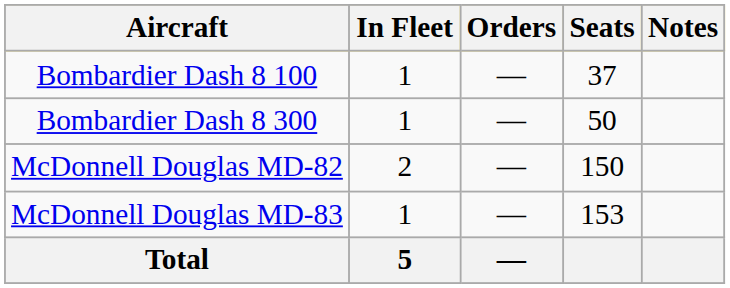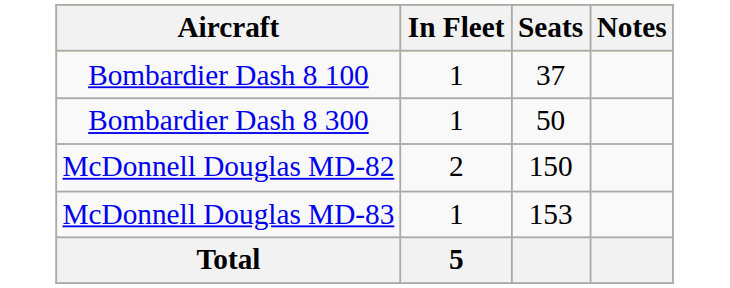 <table class="wikitable" style="text-align:center; margin:0.5em auto">
 <tr bgcolor=gold>
 <th>Aircraft</th>
 <th>In Fleet</th>
-<th>Orders</th>
 <th>Seats</th>
 <th>Notes</th>
 </tr>
 <tr>
 <td><a href='#'>Bombardier Dash 8 100</a></td>
 <td align=center>1</td>
-<td align=center>—</td>
 <td align=center>37</td>
 <td></td>
 </tr>
 <tr>
 <td><a href='#'>Bombardier Dash 8 300</a></td>
 <td align=center>1</td>
-<td align=center>—</td>
 <td align=center>50</td>
 <td></td>
 </tr>
 <tr>
 <td><a href='#'>McDonnell Douglas MD-82</a></td>
 <td align=center>2</td>
-<td align=center>—</td>
 <td align=center>150</td>
 <td></td>
 </tr>
 <tr>
 <td><a href='#'>McDonnell Douglas MD-83</a></td>
 <td align=center>1</td>
-<td align=center>—</td>
 <td align=center>153</td>
 <td></td>
 </tr>
 <tr>
 <th>Total</th>
 <th>5</th>
-<th>—</th>
 <th></th>
 <th></th>
 </tr>
 </table>
